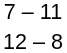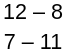 <table style="text-align:center">
 <tr>
 <th width=200></th>
 <th width=100></th>
 <th width=200></th>
 </tr>
 <tr>
+<td align=right><strong></strong></td>
+<td>12 – 8</td>
+<td align=left></td>
+</tr>
+<tr>
 <td align=right></td>
 <td>7 – 11</td>
 <td align=left><strong></strong></td>
 </tr>
-<tr>
-<td align=right><strong></strong></td>
-<td>12 – 8</td>
-<td align=left></td>
-</tr>
 </table>
